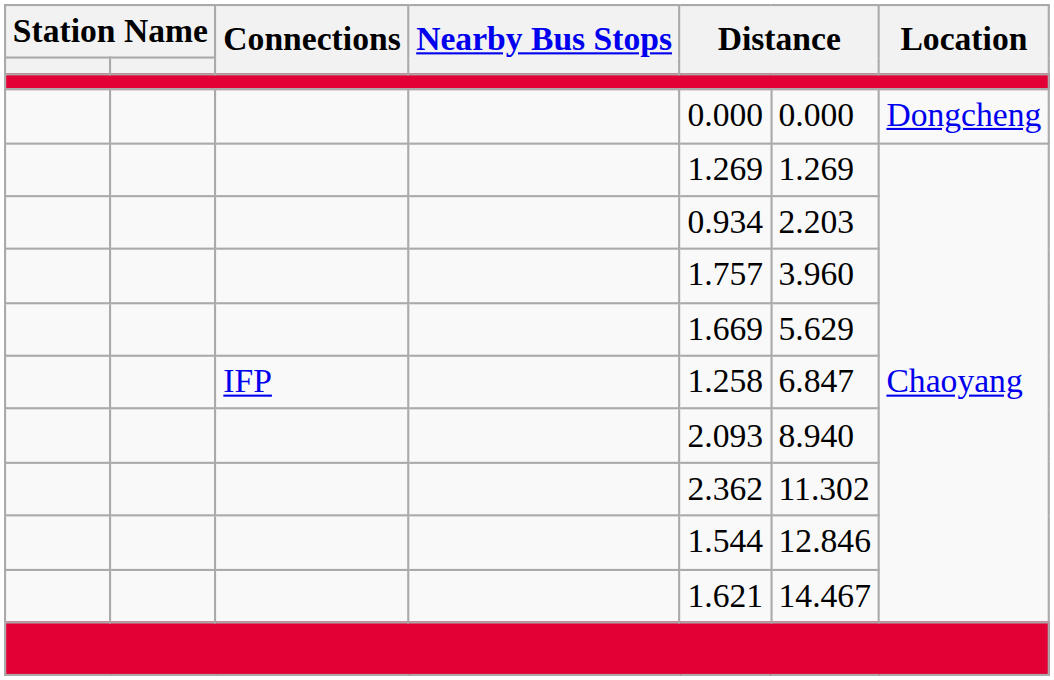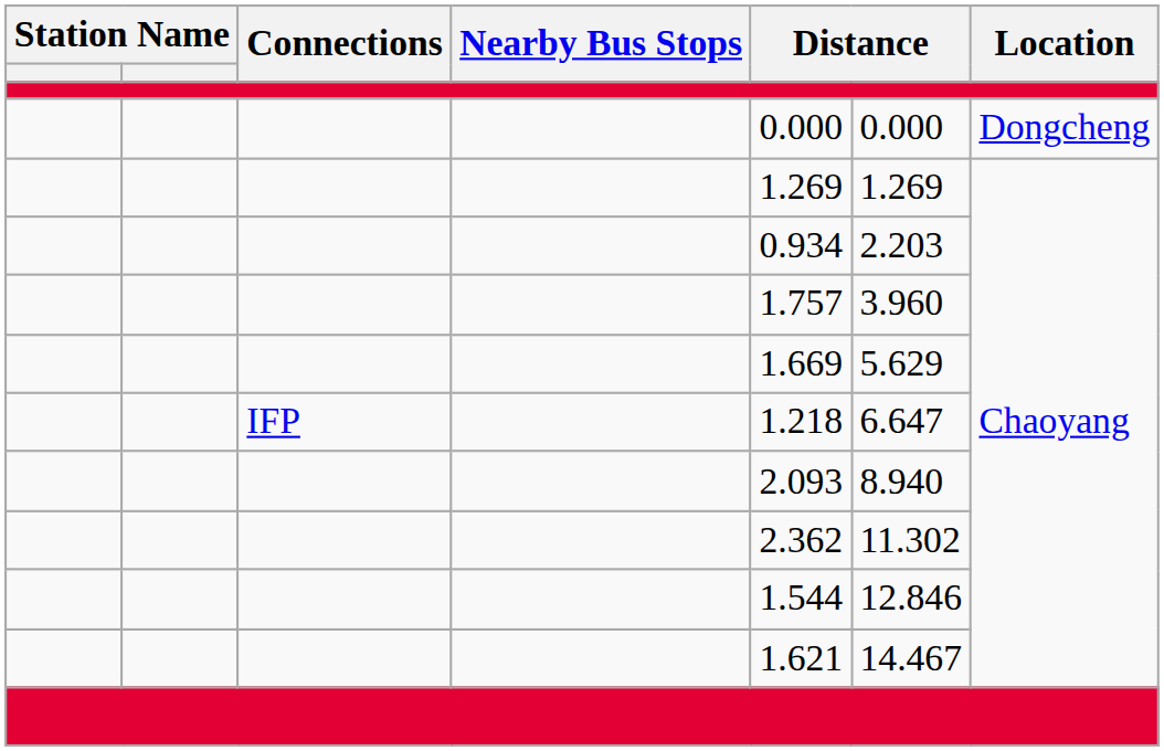 <table class="wikitable">
 <tr>
 <th colspan=2>Station Name</th>
 <th rowspan=2>Connections</th>
 <th rowspan=2><a href='#'>Nearby Bus Stops</a></th>
 <th colspan=2 rowspan=2>Distance<br></th>
 <th rowspan=2>Location</th>
 </tr>
 <tr>
 <th></th>
 <th></th>
 </tr>
 <tr style=background:#E20035; height: 2pt>
 <td colspan=7></td>
 </tr>
 <tr>
 </tr>
 <tr>
 <td></td>
 <td></td>
 <td></td>
 <td></td>
 <td>0.000</td>
 <td>0.000</td>
 <td><a href='#'>Dongcheng</a></td>
 </tr>
 <tr>
 <td></td>
 <td></td>
 <td></td>
 <td></td>
 <td>1.269</td>
 <td>1.269</td>
 <td rowspan=9><a href='#'>Chaoyang</a></td>
 </tr>
 <tr>
 <td></td>
 <td></td>
 <td></td>
 <td></td>
 <td>0.934</td>
 <td>2.203</td>
 </tr>
 <tr>
 <td></td>
 <td></td>
 <td></td>
 <td></td>
 <td>1.757</td>
 <td>3.960</td>
 </tr>
 <tr>
 <td></td>
 <td></td>
 <td></td>
 <td></td>
 <td>1.669</td>
 <td>5.629</td>
 </tr>
 <tr>
 <td></td>
 <td></td>
 <td {{nowrap> <a href='#'>IFP</a></td>
 <td></td>
-<td>1.258</td>
-<td>6.847</td>
+<td>1.218</td>
+<td>6.647</td>
 </tr>
 <tr>
 <td></td>
 <td></td>
 <td></td>
 <td></td>
 <td>2.093</td>
 <td>8.940</td>
 </tr>
 <tr>
 <td></td>
 <td></td>
 <td></td>
 <td></td>
 <td>2.362</td>
 <td>11.302</td>
 </tr>
 <tr>
 <td></td>
 <td></td>
 <td></td>
 <td></td>
 <td>1.544</td>
 <td>12.846</td>
 </tr>
 <tr>
 <td></td>
 <td></td>
 <td></td>
 <td></td>
 <td>1.621</td>
 <td>14.467</td>
 </tr>
 <tr style=background:#E20035; height:2pt>
 <td colspan=7><br></td>
 </tr>
 </table>
